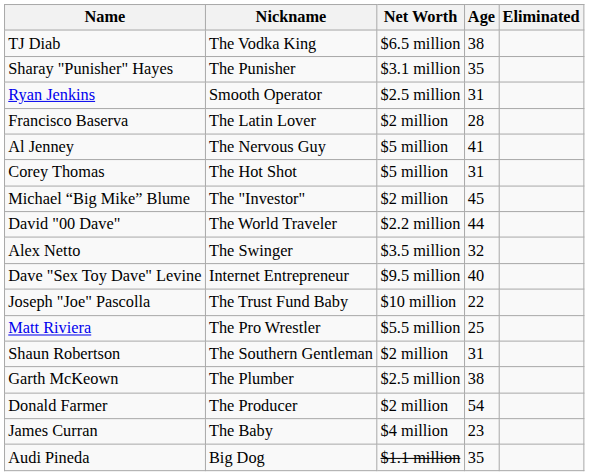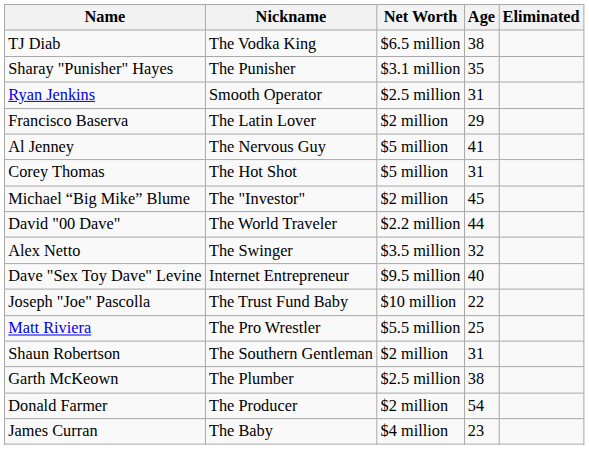 <table class="wikitable sortable">
 <tr>
 <th>Name</th>
 <th>Nickname</th>
 <th>Net Worth</th>
 <th>Age</th>
 <th>Eliminated</th>
 </tr>
 <tr>
 <td>TJ Diab</td>
 <td>The Vodka King</td>
 <td>$6.5 million</td>
 <td>38</td>
 <td></td>
 </tr>
 <tr>
 <td>Sharay "Punisher" Hayes</td>
 <td>The Punisher</td>
 <td>$3.1 million</td>
 <td>35</td>
 <td></td>
 </tr>
 <tr>
 <td><a href='#'>Ryan Jenkins</a></td>
 <td>Smooth Operator</td>
 <td>$2.5 million</td>
 <td>31</td>
 <td></td>
 </tr>
 <tr>
 <td>Francisco Baserva</td>
 <td>The Latin Lover</td>
 <td>$2 million</td>
-<td>28</td>
+<td>29</td>
 <td></td>
 </tr>
 <tr>
 <td>Al Jenney</td>
 <td>The Nervous Guy</td>
 <td>$5 million</td>
 <td>41</td>
 <td></td>
 </tr>
 <tr>
 <td>Corey Thomas</td>
 <td>The Hot Shot</td>
 <td>$5 million</td>
 <td>31</td>
 <td></td>
 </tr>
 <tr>
 <td>Michael “Big Mike” Blume</td>
 <td>The "Investor"</td>
 <td>$2 million</td>
 <td>45</td>
 <td></td>
 </tr>
 <tr>
 <td>David "00 Dave"</td>
 <td>The World Traveler</td>
 <td>$2.2 million</td>
 <td>44</td>
 <td></td>
 </tr>
 <tr>
 <td>Alex Netto</td>
 <td>The Swinger</td>
 <td>$3.5 million</td>
 <td>32</td>
 <td></td>
 </tr>
 <tr>
 <td>Dave "Sex Toy Dave" Levine</td>
 <td>Internet Entrepreneur</td>
 <td>$9.5 million</td>
 <td>40</td>
 <td></td>
 </tr>
 <tr>
 <td>Joseph "Joe" Pascolla</td>
 <td>The Trust Fund Baby</td>
 <td>$10 million</td>
 <td>22</td>
 <td></td>
 </tr>
 <tr>
 <td><a href='#'>Matt Riviera</a></td>
 <td>The Pro Wrestler</td>
 <td>$5.5 million</td>
 <td>25</td>
 <td></td>
 </tr>
 <tr>
 <td>Shaun Robertson</td>
 <td>The Southern Gentleman</td>
 <td>$2 million</td>
 <td>31</td>
 <td></td>
 </tr>
 <tr>
 <td>Garth McKeown</td>
 <td>The Plumber</td>
 <td>$2.5 million</td>
 <td>38</td>
 <td></td>
 </tr>
 <tr>
 <td>Donald Farmer</td>
 <td>The Producer</td>
 <td>$2 million</td>
 <td>54</td>
 <td></td>
 </tr>
 <tr>
 <td>James Curran</td>
 <td>The Baby</td>
 <td>$4 million</td>
 <td>23</td>
 <td></td>
 </tr>
-<tr>
-<td>Audi Pineda</td>
-<td>Big Dog</td>
-<td><s>$1.1 million</s></td>
-<td>35</td>
-<td></td>
-</tr>
 </table>
